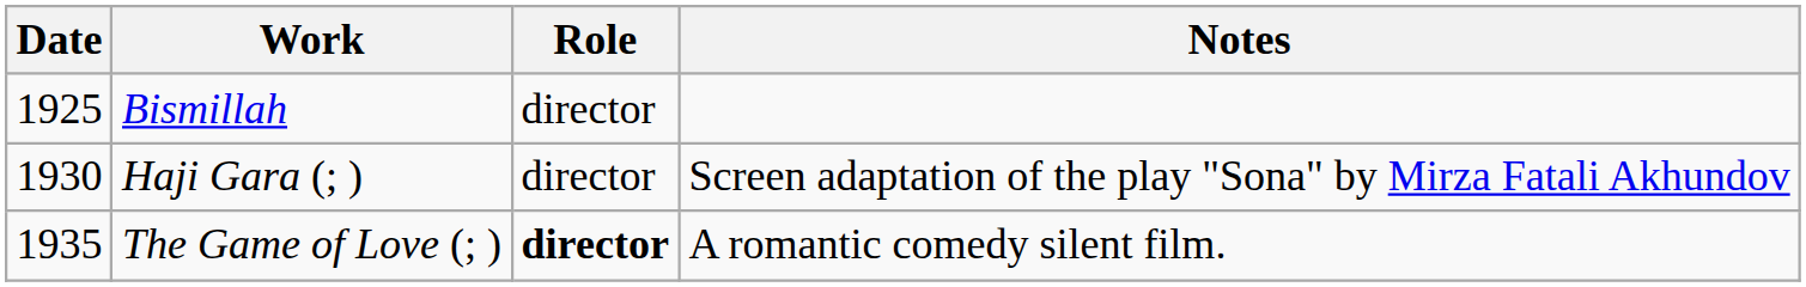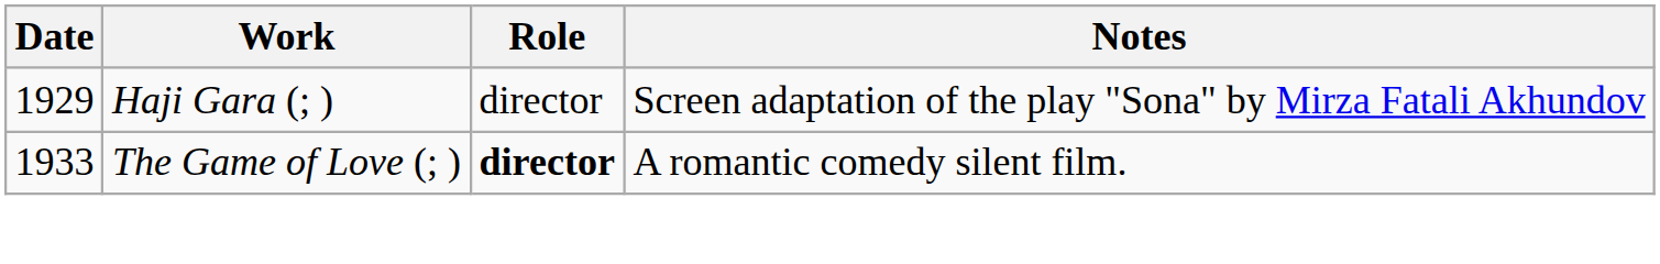 <table class="wikitable sortable">
 <tr>
 <th>Date</th>
 <th>Work</th>
 <th>Role</th>
 <th>Notes</th>
 </tr>
 <tr>
-<td>1925</td>
-<td><em><a href='#'>Bismillah</a></em></td>
-<td>director</td>
-<td></td>
-</tr>
-<tr>
-<td>1930</td>
+<td>1929</td>
 <td><em>Haji Gara</em> (; )</td>
 <td>director</td>
 <td>Screen adaptation of the play "Sona" by <a href='#'>Mirza Fatali Akhundov</a></td>
 </tr>
 <tr>
-<td>1935</td>
+<td>1933</td>
 <td><em>The Game of Love</em> (; )</td>
 <td><strong>director</strong></td>
 <td>A romantic comedy silent film.</td>
 </tr>
 </table>
